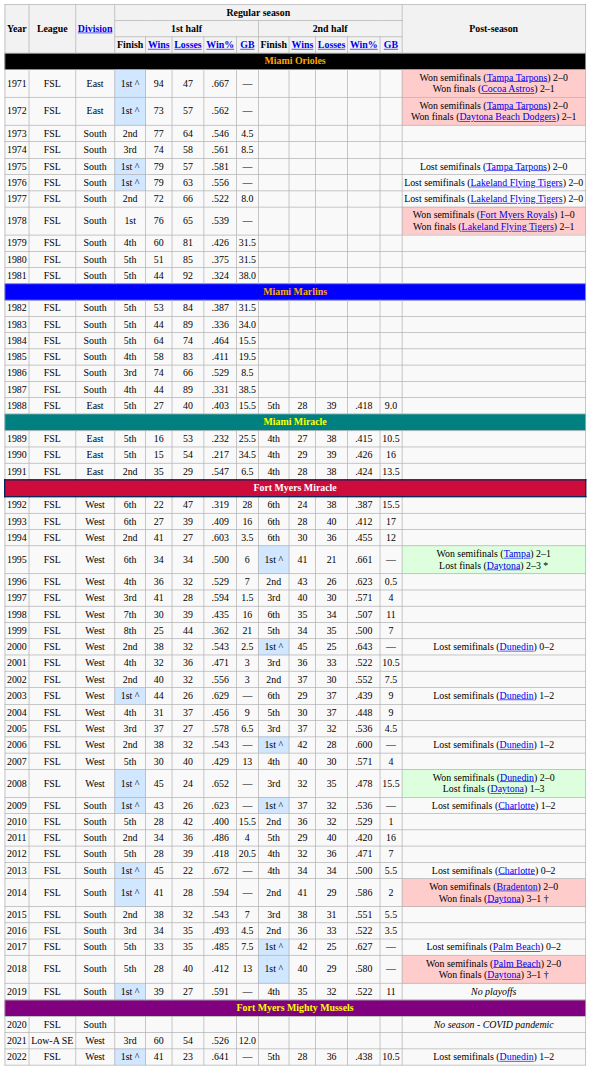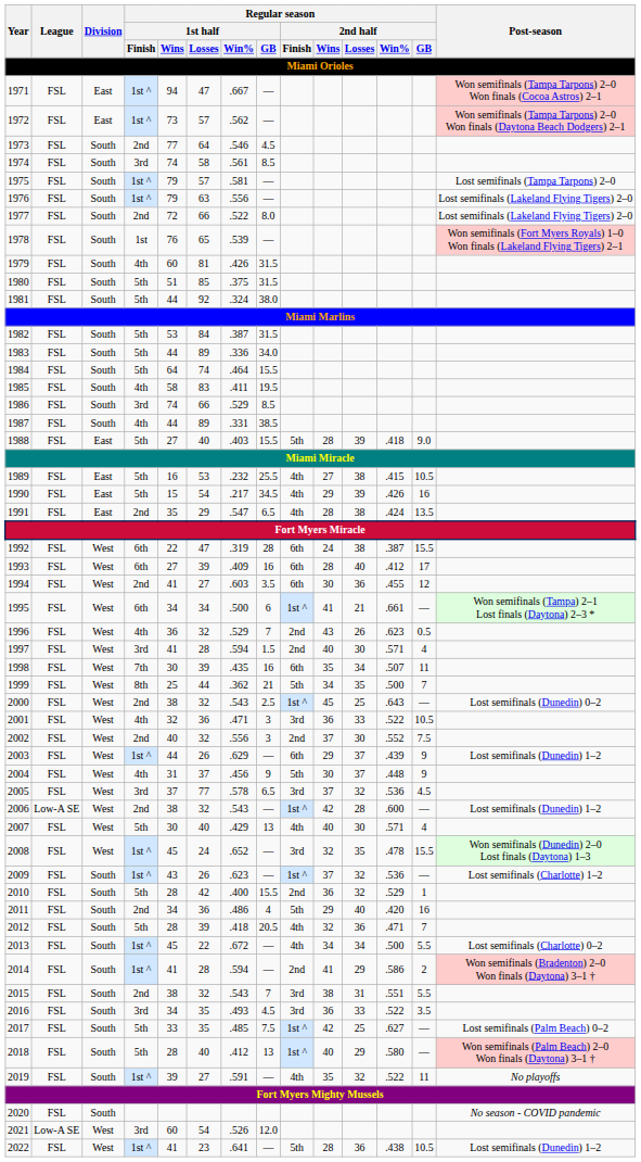 <table class="wikitable" style="text-align:center; font-size:95%">
 <tr>
 <th rowspan=3>Year</th>
 <th rowspan=3>League</th>
 <th rowspan=3><a href='#'>Division</a></th>
 <th colspan=10>Regular season</th>
 <th rowspan=3>Post-season</th>
 </tr>
 <tr>
 <th colspan=5>1st half</th>
 <th colspan=5>2nd half</th>
 </tr>
 <tr>
 <th>Finish</th>
 <th><a href='#'>Wins</a></th>
 <th><a href='#'>Losses</a></th>
 <th><a href='#'>Win%</a></th>
 <th><a href='#'>GB</a></th>
 <th>Finish</th>
 <th><a href='#'>Wins</a></th>
 <th><a href='#'>Losses</a></th>
 <th><a href='#'>Win%</a></th>
 <th><a href='#'>GB</a></th>
 </tr>
 <tr>
 <td align="center" colspan="14" style="background:black; color:orange"><strong>Miami Orioles</strong></td>
 </tr>
 <tr>
 <td>1971</td>
 <td>FSL</td>
 <td>East</td>
 <td bgcolor="#D0E7FF">1st ^</td>
 <td>94</td>
 <td>47</td>
 <td>.667</td>
 <td>—</td>
 <td></td>
 <td></td>
 <td></td>
 <td></td>
 <td></td>
 <td bgcolor="#FFCCCC">Won semifinals (<a href='#'>Tampa Tarpons</a>) 2–0<br>Won finals (<a href='#'>Cocoa Astros</a>) 2–1</td>
 </tr>
 <tr>
 <td>1972</td>
 <td>FSL</td>
 <td>East</td>
 <td bgcolor="#D0E7FF">1st ^</td>
 <td>73</td>
 <td>57</td>
 <td>.562</td>
 <td>—</td>
 <td></td>
 <td></td>
 <td></td>
 <td></td>
 <td></td>
 <td bgcolor="#FFCCCC">Won semifinals (<a href='#'>Tampa Tarpons</a>) 2–0<br>Won finals (<a href='#'>Daytona Beach Dodgers</a>) 2–1</td>
 </tr>
 <tr>
 <td>1973</td>
 <td>FSL</td>
 <td>South</td>
 <td>2nd</td>
 <td>77</td>
 <td>64</td>
 <td>.546</td>
 <td>4.5</td>
 <td></td>
 <td></td>
 <td></td>
 <td></td>
 <td></td>
 <td></td>
 </tr>
 <tr>
 <td>1974</td>
 <td>FSL</td>
 <td>South</td>
 <td>3rd</td>
 <td>74</td>
 <td>58</td>
 <td>.561</td>
 <td>8.5</td>
 <td></td>
 <td></td>
 <td></td>
 <td></td>
 <td></td>
 <td></td>
 </tr>
 <tr>
 <td>1975</td>
 <td>FSL</td>
 <td>South</td>
 <td bgcolor="#D0E7FF">1st ^</td>
 <td>79</td>
 <td>57</td>
 <td>.581</td>
 <td>—</td>
 <td></td>
 <td></td>
 <td></td>
 <td></td>
 <td></td>
 <td>Lost semifinals (<a href='#'>Tampa Tarpons</a>) 2–0</td>
 </tr>
 <tr>
 <td>1976</td>
 <td>FSL</td>
 <td>South</td>
 <td bgcolor="#D0E7FF">1st ^</td>
 <td>79</td>
 <td>63</td>
 <td>.556</td>
 <td>—</td>
 <td></td>
 <td></td>
 <td></td>
 <td></td>
 <td></td>
 <td>Lost semifinals (<a href='#'>Lakeland Flying Tigers</a>) 2–0</td>
 </tr>
 <tr>
 <td>1977</td>
 <td>FSL</td>
 <td>South</td>
 <td>2nd</td>
 <td>72</td>
 <td>66</td>
 <td>.522</td>
 <td>8.0</td>
 <td></td>
 <td></td>
 <td></td>
 <td></td>
 <td></td>
 <td>Lost semifinals (<a href='#'>Lakeland Flying Tigers</a>) 2–0</td>
 </tr>
 <tr>
 <td>1978</td>
 <td>FSL</td>
 <td>South</td>
 <td>1st</td>
 <td>76</td>
 <td>65</td>
 <td>.539</td>
 <td>—</td>
 <td></td>
 <td></td>
 <td></td>
 <td></td>
 <td></td>
 <td bgcolor="#FFCCCC">Won semifinals (<a href='#'>Fort Myers Royals</a>) 1–0<br>Won finals (<a href='#'>Lakeland Flying Tigers</a>) 2–1</td>
 </tr>
 <tr>
 <td>1979</td>
 <td>FSL</td>
 <td>South</td>
 <td>4th</td>
 <td>60</td>
 <td>81</td>
 <td>.426</td>
 <td>31.5</td>
 <td></td>
 <td></td>
 <td></td>
 <td></td>
 <td></td>
 <td></td>
 </tr>
 <tr>
 <td>1980</td>
 <td>FSL</td>
 <td>South</td>
 <td>5th</td>
 <td>51</td>
 <td>85</td>
 <td>.375</td>
 <td>31.5</td>
 <td></td>
 <td></td>
 <td></td>
 <td></td>
 <td></td>
 <td></td>
 </tr>
 <tr>
 <td>1981</td>
 <td>FSL</td>
 <td>South</td>
 <td>5th</td>
 <td>44</td>
 <td>92</td>
 <td>.324</td>
 <td>38.0</td>
 <td></td>
 <td></td>
 <td></td>
 <td></td>
 <td></td>
 <td></td>
 </tr>
 <tr>
 <td align="center" colspan="14" style="background:blue; color:orange"><strong>Miami Marlins</strong></td>
 </tr>
 <tr>
 <td>1982</td>
 <td>FSL</td>
 <td>South</td>
 <td>5th</td>
 <td>53</td>
 <td>84</td>
 <td>.387</td>
 <td>31.5</td>
 <td></td>
 <td></td>
 <td></td>
 <td></td>
 <td></td>
 <td></td>
 </tr>
 <tr>
 <td>1983</td>
 <td>FSL</td>
 <td>South</td>
 <td>5th</td>
 <td>44</td>
 <td>89</td>
 <td>.336</td>
 <td>34.0</td>
 <td></td>
 <td></td>
 <td></td>
 <td></td>
 <td></td>
 <td></td>
 </tr>
 <tr>
 <td>1984</td>
 <td>FSL</td>
 <td>South</td>
 <td>5th</td>
 <td>64</td>
 <td>74</td>
 <td>.464</td>
 <td>15.5</td>
 <td></td>
 <td></td>
 <td></td>
 <td></td>
 <td></td>
 <td></td>
 </tr>
 <tr>
 <td>1985</td>
 <td>FSL</td>
 <td>South</td>
 <td>4th</td>
 <td>58</td>
 <td>83</td>
 <td>.411</td>
 <td>19.5</td>
 <td></td>
 <td></td>
 <td></td>
 <td></td>
 <td></td>
 <td></td>
 </tr>
 <tr>
 <td>1986</td>
 <td>FSL</td>
 <td>South</td>
 <td>3rd</td>
 <td>74</td>
 <td>66</td>
 <td>.529</td>
 <td>8.5</td>
 <td></td>
 <td></td>
 <td></td>
 <td></td>
 <td></td>
 <td></td>
 </tr>
 <tr>
 <td>1987</td>
 <td>FSL</td>
 <td>South</td>
 <td>4th</td>
 <td>44</td>
 <td>89</td>
 <td>.331</td>
 <td>38.5</td>
 <td></td>
 <td></td>
 <td></td>
 <td></td>
 <td></td>
 <td></td>
 </tr>
 <tr>
 <td>1988</td>
 <td>FSL</td>
 <td>East</td>
 <td>5th</td>
 <td>27</td>
 <td>40</td>
 <td>.403</td>
 <td>15.5</td>
 <td>5th</td>
 <td>28</td>
 <td>39</td>
 <td>.418</td>
 <td>9.0</td>
 <td></td>
 </tr>
 <tr>
 <td align="center" colspan="14" style="background:teal; color:yellow"><strong>Miami Miracle</strong></td>
 </tr>
 <tr>
 <td>1989</td>
 <td>FSL</td>
 <td>East</td>
 <td>5th</td>
 <td>16</td>
 <td>53</td>
 <td>.232</td>
 <td>25.5</td>
 <td>4th</td>
 <td>27</td>
 <td>38</td>
 <td>.415</td>
 <td>10.5</td>
 <td></td>
 </tr>
 <tr>
 <td>1990</td>
 <td>FSL</td>
 <td>East</td>
 <td>5th</td>
 <td>15</td>
 <td>54</td>
 <td>.217</td>
 <td>34.5</td>
 <td>4th</td>
 <td>29</td>
 <td>39</td>
 <td>.426</td>
 <td>16</td>
 <td></td>
 </tr>
 <tr>
 <td>1991</td>
 <td>FSL</td>
 <td>East</td>
 <td>2nd</td>
 <td>35</td>
 <td>29</td>
 <td>.547</td>
 <td>6.5</td>
 <td>4th</td>
 <td>28</td>
 <td>38</td>
 <td>.424</td>
 <td>13.5</td>
 <td></td>
 </tr>
 <tr>
 <td align="center" colspan="14" style="background:#ce0c3b; color:white; border:2px solid #002457"><strong>Fort Myers Miracle</strong></td>
 </tr>
 <tr>
 <td>1992</td>
 <td>FSL</td>
 <td>West</td>
 <td>6th</td>
 <td>22</td>
 <td>47</td>
 <td>.319</td>
 <td>28</td>
 <td>6th</td>
 <td>24</td>
 <td>38</td>
 <td>.387</td>
 <td>15.5</td>
 <td></td>
 </tr>
 <tr>
 <td>1993</td>
 <td>FSL</td>
 <td>West</td>
 <td>6th</td>
 <td>27</td>
 <td>39</td>
 <td>.409</td>
 <td>16</td>
 <td>6th</td>
 <td>28</td>
 <td>40</td>
 <td>.412</td>
 <td>17</td>
 <td></td>
 </tr>
 <tr>
 <td>1994</td>
 <td>FSL</td>
 <td>West</td>
 <td>2nd</td>
 <td>41</td>
 <td>27</td>
 <td>.603</td>
 <td>3.5</td>
 <td>6th</td>
 <td>30</td>
 <td>36</td>
 <td>.455</td>
 <td>12</td>
 <td></td>
 </tr>
 <tr>
 <td>1995</td>
 <td>FSL</td>
 <td>West</td>
 <td>6th</td>
 <td>34</td>
 <td>34</td>
 <td>.500</td>
 <td>6</td>
 <td bgcolor="#D0E7FF">1st ^</td>
 <td>41</td>
 <td>21</td>
 <td>.661</td>
 <td>—</td>
 <td bgcolor="#DDFFDD">Won semifinals (<a href='#'>Tampa</a>) 2–1<br>Lost finals (<a href='#'>Daytona</a>) 2–3 *</td>
 </tr>
 <tr>
 <td>1996</td>
 <td>FSL</td>
 <td>West</td>
 <td>4th</td>
 <td>36</td>
 <td>32</td>
 <td>.529</td>
 <td>7</td>
 <td>2nd</td>
 <td>43</td>
 <td>26</td>
 <td>.623</td>
 <td>0.5</td>
 <td></td>
 </tr>
 <tr>
 <td>1997</td>
 <td>FSL</td>
 <td>West</td>
 <td>3rd</td>
 <td>41</td>
 <td>28</td>
 <td>.594</td>
 <td>1.5</td>
-<td>3rd</td>
+<td>2nd</td>
 <td>40</td>
 <td>30</td>
 <td>.571</td>
 <td>4</td>
 <td></td>
 </tr>
 <tr>
 <td>1998</td>
 <td>FSL</td>
 <td>West</td>
 <td>7th</td>
 <td>30</td>
 <td>39</td>
 <td>.435</td>
 <td>16</td>
 <td>6th</td>
 <td>35</td>
 <td>34</td>
 <td>.507</td>
 <td>11</td>
 <td></td>
 </tr>
 <tr>
 <td>1999</td>
 <td>FSL</td>
 <td>West</td>
 <td>8th</td>
 <td>25</td>
 <td>44</td>
 <td>.362</td>
 <td>21</td>
 <td>5th</td>
 <td>34</td>
 <td>35</td>
 <td>.500</td>
 <td>7</td>
 <td></td>
 </tr>
 <tr>
 <td>2000</td>
 <td>FSL</td>
 <td>West</td>
 <td>2nd</td>
 <td>38</td>
 <td>32</td>
 <td>.543</td>
 <td>2.5</td>
 <td bgcolor="#D0E7FF">1st ^</td>
 <td>45</td>
 <td>25</td>
 <td>.643</td>
 <td>—</td>
 <td>Lost semifinals (<a href='#'>Dunedin</a>) 0–2</td>
 </tr>
 <tr>
 <td>2001</td>
 <td>FSL</td>
 <td>West</td>
 <td>4th</td>
 <td>32</td>
 <td>36</td>
 <td>.471</td>
 <td>3</td>
 <td>3rd</td>
 <td>36</td>
 <td>33</td>
 <td>.522</td>
 <td>10.5</td>
 <td></td>
 </tr>
 <tr>
 <td>2002</td>
 <td>FSL</td>
 <td>West</td>
 <td>2nd</td>
 <td>40</td>
 <td>32</td>
 <td>.556</td>
 <td>3</td>
 <td>2nd</td>
 <td>37</td>
 <td>30</td>
 <td>.552</td>
 <td>7.5</td>
 <td></td>
 </tr>
 <tr>
 <td>2003</td>
 <td>FSL</td>
 <td>West</td>
 <td bgcolor="#D0E7FF">1st ^</td>
 <td>44</td>
 <td>26</td>
 <td>.629</td>
 <td>—</td>
 <td>6th</td>
 <td>29</td>
 <td>37</td>
 <td>.439</td>
 <td>9</td>
 <td>Lost semifinals (<a href='#'>Dunedin</a>) 1–2</td>
 </tr>
 <tr>
 <td>2004</td>
 <td>FSL</td>
 <td>West</td>
 <td>4th</td>
 <td>31</td>
 <td>37</td>
 <td>.456</td>
 <td>9</td>
 <td>5th</td>
 <td>30</td>
 <td>37</td>
 <td>.448</td>
 <td>9</td>
 <td></td>
 </tr>
 <tr>
 <td>2005</td>
 <td>FSL</td>
 <td>West</td>
 <td>3rd</td>
 <td>37</td>
-<td>27</td>
+<td>77</td>
 <td>.578</td>
 <td>6.5</td>
 <td>3rd</td>
 <td>37</td>
 <td>32</td>
 <td>.536</td>
 <td>4.5</td>
 <td></td>
 </tr>
 <tr>
 <td>2006</td>
-<td>FSL</td>
+<td>Low-A SE</td>
 <td>West</td>
 <td>2nd</td>
 <td>38</td>
 <td>32</td>
 <td>.543</td>
 <td>—</td>
 <td bgcolor="#D0E7FF">1st ^</td>
 <td>42</td>
 <td>28</td>
 <td>.600</td>
 <td>—</td>
 <td>Lost semifinals (<a href='#'>Dunedin</a>) 1–2</td>
 </tr>
 <tr>
 <td>2007</td>
 <td>FSL</td>
 <td>West</td>
 <td>5th</td>
 <td>30</td>
 <td>40</td>
 <td>.429</td>
 <td>13</td>
 <td>4th</td>
 <td>40</td>
 <td>30</td>
 <td>.571</td>
 <td>4</td>
 <td></td>
 </tr>
 <tr>
 <td>2008</td>
 <td>FSL</td>
 <td>West</td>
 <td bgcolor="#D0E7FF">1st ^</td>
 <td>45</td>
 <td>24</td>
 <td>.652</td>
 <td>—</td>
 <td>3rd</td>
 <td>32</td>
 <td>35</td>
 <td>.478</td>
 <td>15.5</td>
 <td bgcolor="#DDFFDD">Won semifinals (<a href='#'>Dunedin</a>) 2–0<br>Lost finals (<a href='#'>Daytona</a>) 1–3</td>
 </tr>
 <tr>
 <td>2009</td>
 <td>FSL</td>
 <td>South</td>
 <td bgcolor="#D0E7FF">1st ^</td>
 <td>43</td>
 <td>26</td>
 <td>.623</td>
 <td>—</td>
 <td bgcolor="#D0E7FF">1st ^</td>
 <td>37</td>
 <td>32</td>
 <td>.536</td>
 <td>—</td>
 <td>Lost semifinals (<a href='#'>Charlotte</a>) 1–2</td>
 </tr>
 <tr>
 <td>2010</td>
 <td>FSL</td>
 <td>South</td>
 <td>5th</td>
 <td>28</td>
 <td>42</td>
 <td>.400</td>
 <td>15.5</td>
 <td>2nd</td>
 <td>36</td>
 <td>32</td>
 <td>.529</td>
 <td>1</td>
 <td></td>
 </tr>
 <tr>
 <td>2011</td>
 <td>FSL</td>
 <td>South</td>
 <td>2nd</td>
 <td>34</td>
 <td>36</td>
 <td>.486</td>
 <td>4</td>
 <td>5th</td>
 <td>29</td>
 <td>40</td>
 <td>.420</td>
 <td>16</td>
 <td></td>
 </tr>
 <tr>
 <td>2012</td>
 <td>FSL</td>
 <td>South</td>
 <td>5th</td>
 <td>28</td>
 <td>39</td>
 <td>.418</td>
 <td>20.5</td>
 <td>4th</td>
 <td>32</td>
 <td>36</td>
 <td>.471</td>
 <td>7</td>
 <td></td>
 </tr>
 <tr>
 <td>2013</td>
 <td>FSL</td>
 <td>South</td>
 <td bgcolor="#D0E7FF">1st ^</td>
 <td>45</td>
 <td>22</td>
 <td>.672</td>
 <td>—</td>
 <td>4th</td>
 <td>34</td>
 <td>34</td>
 <td>.500</td>
 <td>5.5</td>
 <td>Lost semifinals (<a href='#'>Charlotte</a>) 0–2</td>
 </tr>
 <tr>
 <td>2014</td>
 <td>FSL</td>
 <td>South</td>
 <td bgcolor="#D0E7FF">1st ^</td>
 <td>41</td>
 <td>28</td>
 <td>.594</td>
 <td>—</td>
 <td>2nd</td>
 <td>41</td>
 <td>29</td>
 <td>.586</td>
 <td>2</td>
 <td bgcolor="#FFCCCC">Won semifinals (<a href='#'>Bradenton</a>) 2–0<br>Won finals (<a href='#'>Daytona</a>) 3–1 †</td>
 </tr>
 <tr>
 <td>2015</td>
 <td>FSL</td>
 <td>South</td>
 <td>2nd</td>
 <td>38</td>
 <td>32</td>
 <td>.543</td>
 <td>7</td>
 <td>3rd</td>
 <td>38</td>
 <td>31</td>
 <td>.551</td>
 <td>5.5</td>
 <td></td>
 </tr>
 <tr>
 <td>2016</td>
 <td>FSL</td>
 <td>South</td>
 <td>3rd</td>
 <td>34</td>
 <td>35</td>
 <td>.493</td>
 <td>4.5</td>
-<td>2nd</td>
+<td>3rd</td>
 <td>36</td>
 <td>33</td>
 <td>.522</td>
 <td>3.5</td>
 <td></td>
 </tr>
 <tr>
 <td>2017</td>
 <td>FSL</td>
 <td>South</td>
 <td>5th</td>
 <td>33</td>
 <td>35</td>
 <td>.485</td>
 <td>7.5</td>
 <td bgcolor="#D0E7FF">1st ^</td>
 <td>42</td>
 <td>25</td>
 <td>.627</td>
 <td>—</td>
 <td>Lost semifinals (<a href='#'>Palm Beach</a>) 0–2</td>
 </tr>
 <tr>
 <td>2018</td>
 <td>FSL</td>
 <td>South</td>
 <td>5th</td>
 <td>28</td>
 <td>40</td>
 <td>.412</td>
 <td>13</td>
 <td bgcolor="#D0E7FF">1st ^</td>
 <td>40</td>
 <td>29</td>
 <td>.580</td>
 <td>—</td>
 <td bgcolor="#FFCCCC">Won semifinals (<a href='#'>Palm Beach</a>) 2–0<br>Won finals (<a href='#'>Daytona</a>) 3–1 †</td>
 </tr>
 <tr>
 <td>2019</td>
 <td>FSL</td>
 <td>South</td>
 <td bgcolor="#D0E7FF">1st ^</td>
 <td>39</td>
 <td>27</td>
 <td>.591</td>
 <td>—</td>
 <td>4th</td>
 <td>35</td>
 <td>32</td>
 <td>.522</td>
 <td>11</td>
 <td><em>No playoffs</em></td>
 </tr>
 <tr>
 <td align="center" colspan="14" style="background:purple; color:yellow"><strong>Fort Myers Mighty Mussels</strong></td>
 </tr>
 <tr>
 <td>2020</td>
 <td>FSL</td>
 <td>South</td>
 <td></td>
 <td></td>
 <td></td>
 <td></td>
 <td></td>
 <td></td>
 <td></td>
 <td></td>
 <td></td>
 <td></td>
 <td><em>No season - COVID pandemic</em></td>
 </tr>
 <tr>
 <td>2021</td>
 <td>Low-A SE</td>
 <td>West</td>
 <td>3rd</td>
 <td>60</td>
 <td>54</td>
 <td>.526</td>
 <td>12.0</td>
 <td></td>
 <td></td>
 <td></td>
 <td></td>
 <td></td>
 <td></td>
 </tr>
 <tr>
 <td>2022</td>
 <td>FSL</td>
 <td>West</td>
 <td bgcolor="#D0E7FF">1st ^</td>
 <td>41</td>
 <td>23</td>
 <td>.641</td>
 <td>—</td>
 <td>5th</td>
 <td>28</td>
 <td>36</td>
 <td>.438</td>
 <td>10.5</td>
 <td>Lost semifinals (<a href='#'>Dunedin</a>) 1–2</td>
 </tr>
 </table>
